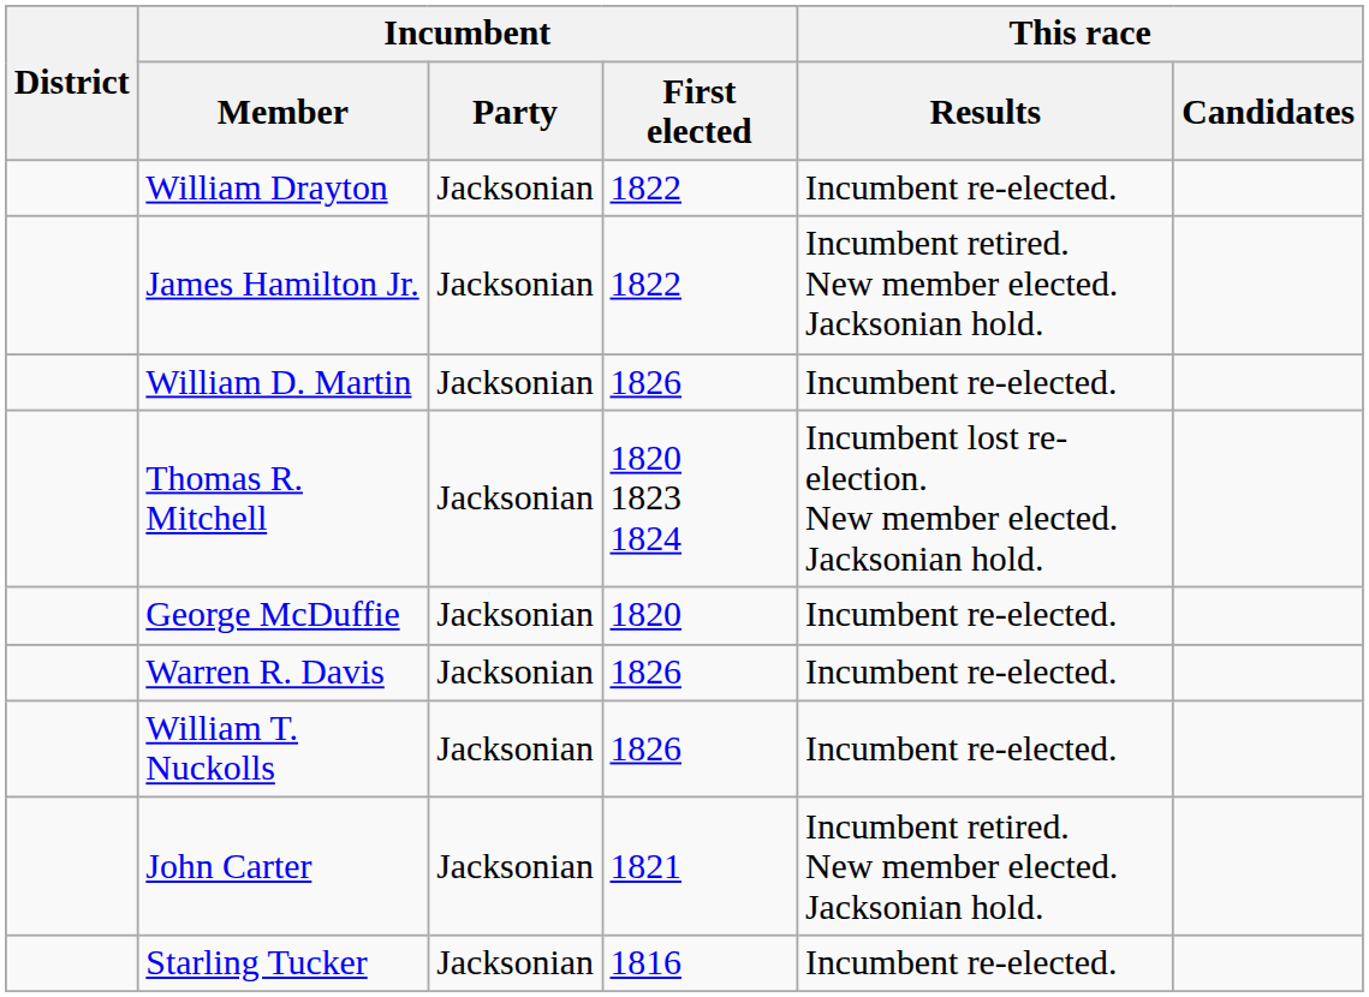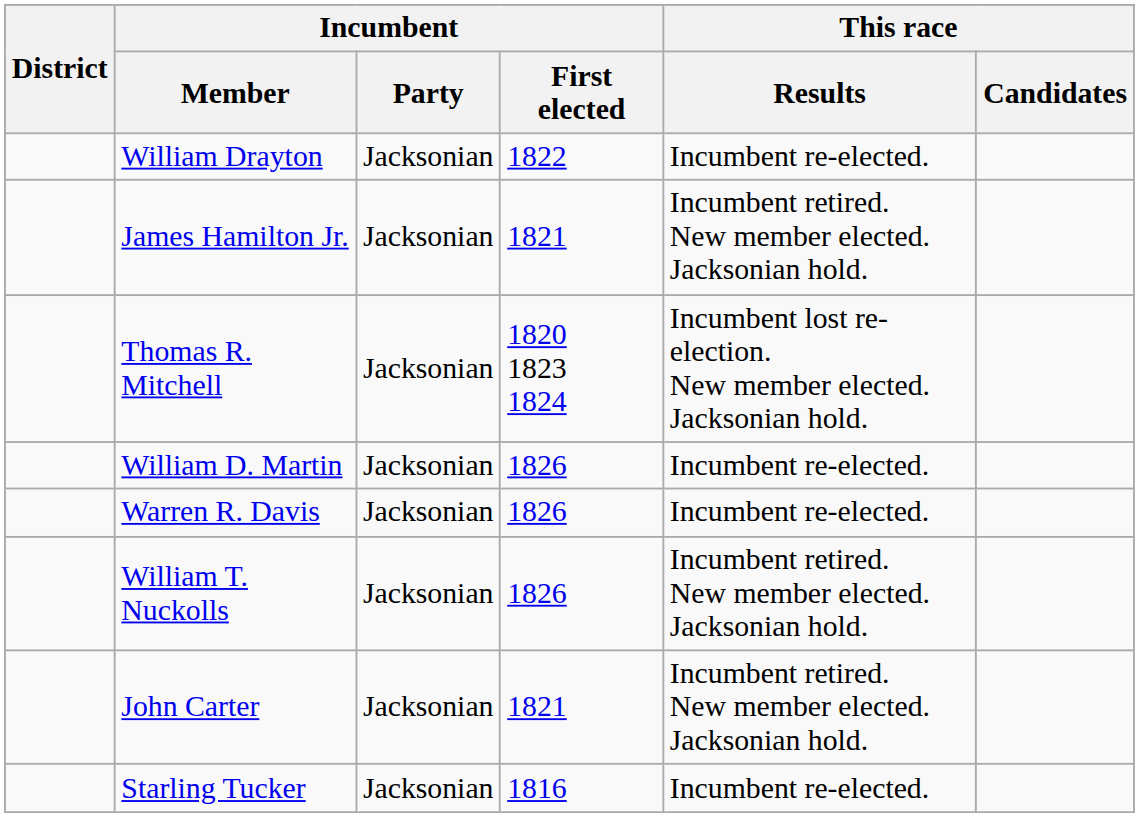 <table class=wikitable>
 <tr>
 <th rowspan=2>District</th>
 <th colspan=3>Incumbent</th>
 <th colspan=2>This race</th>
 </tr>
 <tr>
 <th>Member</th>
 <th>Party</th>
 <th>First elected</th>
 <th>Results</th>
 <th>Candidates</th>
 </tr>
 <tr>
 <td></td>
 <td><a href='#'>William Drayton</a></td>
 <td>Jacksonian</td>
 <td><a href='#'>1822 </a></td>
 <td>Incumbent re-elected.</td>
 <td nowrap></td>
 </tr>
 <tr>
 <td></td>
 <td><a href='#'>James Hamilton Jr.</a></td>
 <td>Jacksonian</td>
-<td><a href='#'>1822 </a></td>
+<td><a href='#'>1821 </a></td>
 <td>Incumbent retired.<br>New member elected.<br>Jacksonian hold.</td>
-<td nowrap></td>
-</tr>
-<tr>
-<td></td>
-<td><a href='#'>William D. Martin</a></td>
-<td>Jacksonian</td>
-<td><a href='#'>1826</a></td>
-<td>Incumbent re-elected.</td>
 <td nowrap></td>
 </tr>
 <tr>
 <td></td>
 <td><a href='#'>Thomas R. Mitchell</a></td>
 <td>Jacksonian</td>
 <td><a href='#'>1820</a><br>1823 <br><a href='#'>1824</a></td>
 <td>Incumbent lost re-election.<br>New member elected.<br>Jacksonian hold.</td>
 <td nowrap></td>
 </tr>
 <tr>
 <td></td>
-<td><a href='#'>George McDuffie</a></td>
+<td><a href='#'>William D. Martin</a></td>
 <td>Jacksonian</td>
-<td><a href='#'>1820</a></td>
+<td><a href='#'>1826</a></td>
 <td>Incumbent re-elected.</td>
 <td nowrap></td>
 </tr>
 <tr>
 <td></td>
 <td><a href='#'>Warren R. Davis</a></td>
 <td>Jacksonian</td>
 <td><a href='#'>1826</a></td>
 <td>Incumbent re-elected.</td>
 <td nowrap></td>
 </tr>
 <tr>
 <td></td>
 <td><a href='#'>William T. Nuckolls</a></td>
 <td>Jacksonian</td>
 <td><a href='#'>1826</a></td>
-<td>Incumbent re-elected.</td>
+<td>Incumbent retired.<br>New member elected.<br>Jacksonian hold.</td>
 <td nowrap></td>
 </tr>
 <tr>
 <td></td>
 <td><a href='#'>John Carter</a></td>
 <td>Jacksonian</td>
 <td><a href='#'>1821 </a></td>
 <td>Incumbent retired.<br>New member elected.<br>Jacksonian hold.</td>
 <td nowrap></td>
 </tr>
 <tr>
 <td></td>
 <td><a href='#'>Starling Tucker</a></td>
 <td>Jacksonian</td>
 <td><a href='#'>1816</a></td>
 <td>Incumbent re-elected.</td>
 <td nowrap></td>
 </tr>
 </table>
